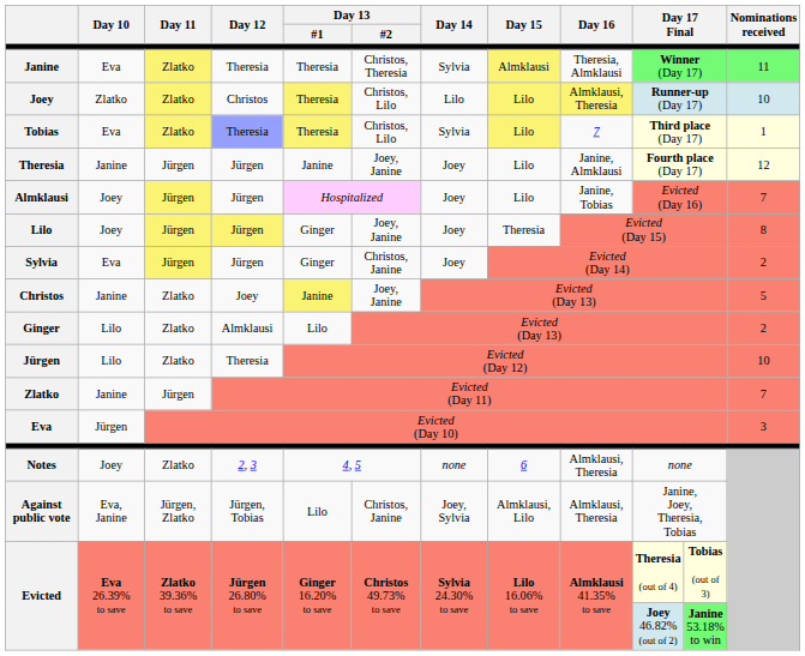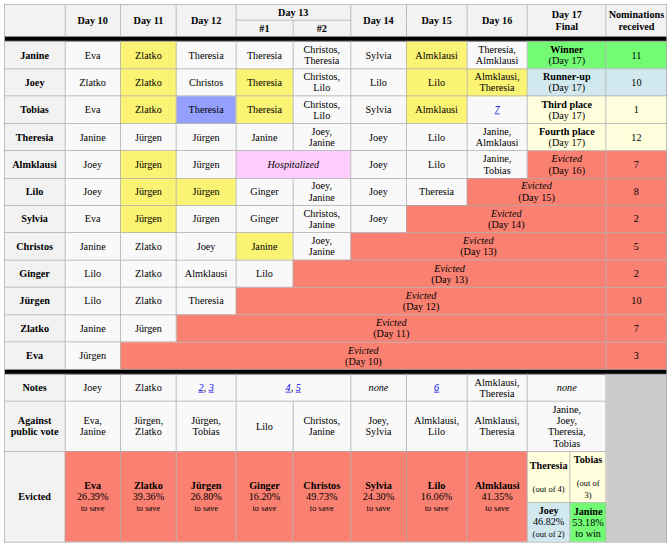 <table class="wikitable" style="text-align:center; font-size:85%; line-height:15px; width:100%">
 <tr>
 <th style="width:10%" rowspan="2"></th>
 <th style="width:10%" rowspan="2">Day 10</th>
 <th style="width:10%" rowspan="2">Day 11</th>
 <th style="width:10%" rowspan="2">Day 12</th>
 <th style="width:10%" colspan=2>Day 13</th>
 <th style="width:10%" rowspan="2">Day 14</th>
 <th style="width:10%" rowspan="2">Day 15</th>
 <th style="width:10%" rowspan="2">Day 16</th>
 <th style="width:10%" colspan="2" rowspan="2">Day 17<br>Final</th>
 <th style="width:1%" rowspan="2">Nominations<br>received</th>
 </tr>
 <tr>
 <th style="width:10%">#1</th>
 <th style="width:10%">#2</th>
 </tr>
 <tr>
 <th style="background:#000" colspan="12"></th>
 </tr>
 <tr>
 <th>Janine</th>
 <td>Eva</td>
 <td style="background:#FBF373">Zlatko</td>
 <td>Theresia</td>
 <td>Theresia</td>
 <td>Christos,<br>Theresia</td>
 <td>Sylvia</td>
 <td style="background:#FBF373">Almklausi</td>
 <td>Theresia,<br>Almklausi</td>
 <td colspan="2" style="background:#73FB76"><strong>Winner</strong><br>(Day 17)</td>
 <td style="background:#73FB76">11</td>
 </tr>
 <tr>
 <th>Joey</th>
 <td>Zlatko</td>
 <td style="background:#FBF373">Zlatko</td>
 <td>Christos</td>
 <td style="background:#FBF373">Theresia</td>
 <td>Christos,<br>Lilo</td>
 <td>Lilo</td>
 <td style="background:#FBF373">Lilo</td>
 <td style="background:#FBF373">Almklausi,<br>Theresia</td>
 <td colspan="2" style="background:#D1E8EF"><strong>Runner-up</strong><br>(Day 17)</td>
 <td style="background:#D1E8EF">10</td>
 </tr>
 <tr>
 <th>Tobias</th>
 <td>Eva</td>
 <td style="background:#FBF373">Zlatko</td>
 <td style="background:#959ffd">Theresia</td>
 <td style="background:#FBF373">Theresia</td>
 <td>Christos,<br>Lilo</td>
 <td>Sylvia</td>
-<td style="background:#FBF373">Lilo</td>
+<td style="background:#FBF373">Almklausi</td>
 <td><em><a href='#'>7</a></em></td>
 <td colspan="2" style="background:#ffffdd;"><strong>Third place</strong><br>(Day 17)</td>
 <td style="background:#ffffdd;">1</td>
 </tr>
 <tr>
 <th>Theresia</th>
 <td>Janine</td>
 <td>Jürgen</td>
 <td>Jürgen</td>
 <td>Janine</td>
 <td>Joey,<br>Janine</td>
 <td>Joey</td>
 <td>Lilo</td>
 <td>Janine,<br>Almklausi</td>
 <td colspan="2" style="background:#ffffdd;"><strong>Fourth place</strong><br>(Day 17)</td>
 <td style="background:#ffffdd;">12</td>
 </tr>
 <tr>
 <th>Almklausi</th>
 <td>Joey</td>
 <td style="background:#FBF373">Jürgen</td>
 <td>Jürgen</td>
 <td colspan=2 style="background:#fcf"><em>Hospitalized</em></td>
 <td>Joey</td>
 <td>Lilo</td>
 <td>Janine,<br>Tobias</td>
 <td style="background:#FA8072" colspan=2><em>Evicted</em><br>(Day 16)</td>
 <td style="background:#FA8072">7</td>
 </tr>
 <tr>
 <th>Lilo</th>
 <td>Joey</td>
 <td style="background:#FBF373">Jürgen</td>
 <td style="background:#FBF373">Jürgen</td>
 <td>Ginger</td>
 <td>Joey,<br>Janine</td>
 <td>Joey</td>
 <td>Theresia</td>
 <td style="background:#FA8072" colspan=3><em>Evicted</em><br>(Day 15)</td>
 <td style="background:#FA8072">8</td>
 </tr>
 <tr>
 <th>Sylvia</th>
 <td>Eva</td>
 <td style="background:#FBF373">Jürgen</td>
 <td>Jürgen</td>
 <td>Ginger</td>
 <td>Christos,<br>Janine</td>
 <td>Joey</td>
 <td style="background:#FA8072" colspan=4><em>Evicted</em><br>(Day 14)</td>
 <td style="background:#FA8072">2</td>
 </tr>
 <tr>
 <th>Christos</th>
 <td>Janine</td>
 <td>Zlatko</td>
 <td>Joey</td>
 <td style="background:#FBF373">Janine</td>
 <td>Joey,<br>Janine</td>
 <td style="background:#FA8072" colspan=5><em>Evicted</em><br>(Day 13)</td>
 <td style="background:#FA8072">5</td>
 </tr>
 <tr>
 <th>Ginger</th>
 <td>Lilo</td>
 <td>Zlatko</td>
 <td>Almklausi</td>
 <td>Lilo</td>
 <td style="background:#FA8072" colspan=6><em>Evicted</em><br>(Day 13)</td>
 <td style="background:#FA8072">2</td>
 </tr>
 <tr>
 <th>Jürgen</th>
 <td>Lilo</td>
 <td>Zlatko</td>
 <td>Theresia</td>
 <td style="background:#FA8072" colspan=7><em>Evicted</em><br>(Day 12)</td>
 <td style="background:#FA8072">10</td>
 </tr>
 <tr>
 <th>Zlatko</th>
 <td>Janine</td>
 <td>Jürgen</td>
 <td style="background:#FA8072" colspan=8><em>Evicted</em><br>(Day 11)</td>
 <td style="background:#FA8072">7</td>
 </tr>
 <tr>
 <th>Eva</th>
 <td>Jürgen</td>
 <td style="background:#FA8072" colspan=9><em>Evicted</em><br>(Day 10)</td>
 <td style="background:#FA8072">3</td>
 </tr>
 <tr>
 <th style="background:#000" colspan="12"></th>
 </tr>
 <tr>
 <th>Notes</th>
 <td>Joey</td>
 <td>Zlatko</td>
 <td><em><a href='#'>2</a></em>, <em><a href='#'>3</a></em></td>
 <td colspan=2><em><a href='#'>4</a></em>, <em><a href='#'>5</a></em></td>
 <td><em>none</em></td>
 <td><em><a href='#'>6</a></em></td>
 <td>Almklausi,<br>Theresia</td>
 <td colspan="2"><em>none</em></td>
 <td style="background:#CCC" rowspan="5"></td>
 </tr>
 <tr>
 <th>Against<br>public vote</th>
 <td>Eva,<br>Janine</td>
 <td>Jürgen,<br>Zlatko</td>
 <td>Jürgen,<br>Tobias</td>
 <td>Lilo</td>
 <td>Christos,<br>Janine</td>
 <td>Joey,<br>Sylvia</td>
 <td>Almklausi,<br>Lilo</td>
 <td>Almklausi,<br>Theresia</td>
 <td colspan=2>Janine,<br>Joey,<br>Theresia,<br>Tobias</td>
 </tr>
 <tr>
 <th rowspan="2">Evicted</th>
 <td style="background:#FA8072" rowspan="2"><strong>Eva</strong><br>26.39%<br><small>to save</small></td>
 <td style="background:#FA8072" rowspan="2"><strong>Zlatko</strong><br>39.36%<br><small>to save</small></td>
 <td style="background:#FA8072" rowspan="2"><strong>Jürgen</strong><br>26.80%<br><small>to save</small></td>
 <td style="background:#FA8072" rowspan="2"><strong>Ginger</strong><br>16.20%<br><small>to save</small></td>
 <td style="background:#FA8072" rowspan="2"><strong>Christos</strong><br>49.73%<br><small>to save</small></td>
 <td style="background:#FA8072" rowspan="2"><strong>Sylvia</strong><br>24.30%<br><small>to save</small></td>
 <td style="background:#FA8072" rowspan="2"><strong>Lilo</strong><br>16.06%<br><small>to save</small></td>
 <td style="background:#FA8072"  rowspan="2"><strong>Almklausi</strong><br>41.35%<br><small>to save</small></td>
 <td style="background:#ffffdd;"><strong>Theresia</strong><br><br><small>(out of 4)</small></td>
 <td style="background:#ffffdd;"><strong>Tobias</strong><br><br><small>(out of 3)</small></td>
 </tr>
 <tr>
 <td style="background:#D1E8EF"><strong>Joey</strong><br>46.82%<br><small>(out of 2)</small></td>
 <td style="background:#73FB76"><strong>Janine</strong><br>53.18%<br>to win</td>
 </tr>
 </table>
